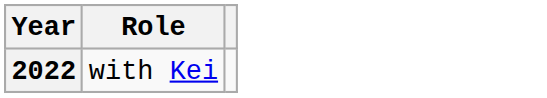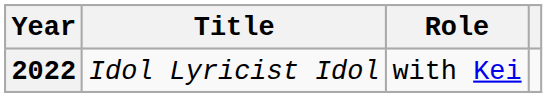 <table class="wikitable plainrowheaders">
 <tr>
 <th scope="col">Year</th>
+<th scope="col">Title</th>
 <th scope="col">Role</th>
 <th scope="col" class="unsortable"></th>
 </tr>
 <tr>
 <th scope="row">2022</th>
+<td><em>Idol Lyricist Idol</em></td>
 <td>with <a href='#'>Kei</a></td>
 <td style="text-align:center"></td>
 </tr>
 </table>
